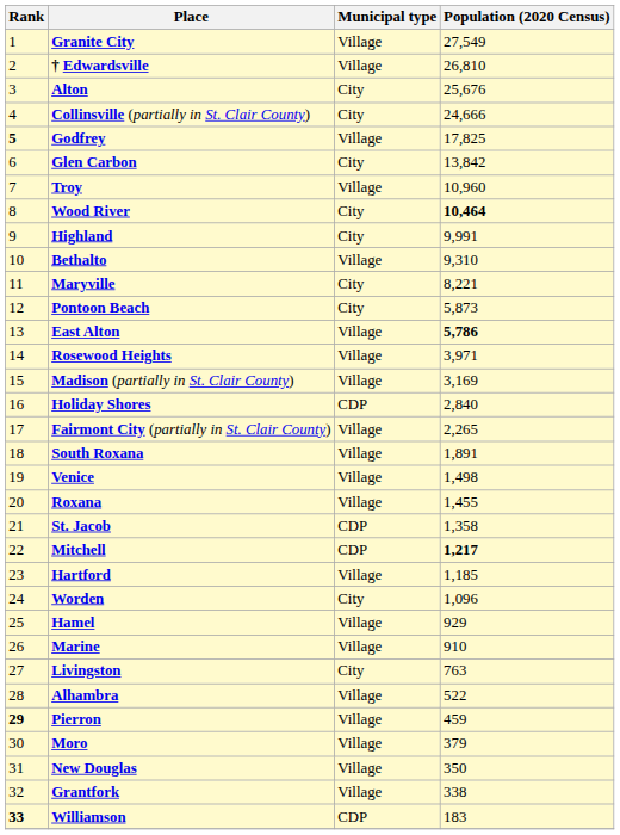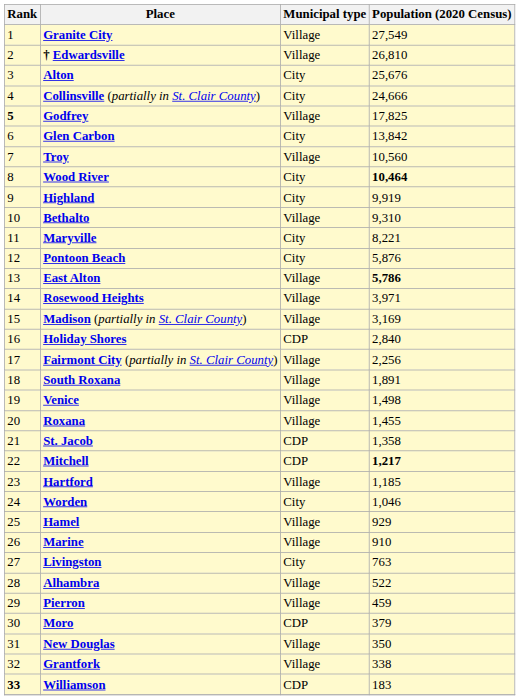 <table class="wikitable sortable">
 <tr>
 <th>Rank</th>
 <th>Place</th>
 <th>Municipal type</th>
 <th>Population (2020 Census)</th>
 </tr>
 <tr style="background-color:#FFFACD;">
 <td>1</td>
 <td><strong><a href='#'>Granite City</a></strong></td>
 <td>Village</td>
 <td>27,549</td>
 </tr>
 <tr style="background-color:#FFFACD;">
 <td>2</td>
 <td><strong>†</strong> <strong><a href='#'>Edwardsville</a></strong></td>
 <td>Village</td>
 <td>26,810</td>
 </tr>
 <tr style="background-color:#FFFACD;">
 <td>3</td>
 <td><strong><a href='#'>Alton</a></strong></td>
 <td>City</td>
 <td>25,676</td>
 </tr>
 <tr style="background-color:#FFFACD;">
 <td>4</td>
 <td><strong><a href='#'>Collinsville</a></strong> (<em>partially in <a href='#'>St. Clair County</a></em>)</td>
 <td>City</td>
 <td>24,666</td>
 </tr>
 <tr style="background-color:#FFFACD;">
 <td><strong>5</strong></td>
 <td><strong><a href='#'>Godfrey</a></strong></td>
 <td>Village</td>
 <td>17,825</td>
 </tr>
 <tr style="background-color:#FFFACD;">
 <td>6</td>
 <td><strong><a href='#'>Glen Carbon</a></strong></td>
 <td>City</td>
 <td>13,842</td>
 </tr>
 <tr style="background-color:#FFFACD;">
 <td>7</td>
 <td><strong><a href='#'>Troy</a></strong></td>
 <td>Village</td>
-<td>10,960</td>
+<td>10,560</td>
 </tr>
 <tr style="background-color:#FFFACD;">
 <td>8</td>
 <td><strong><a href='#'>Wood River</a></strong></td>
 <td>City</td>
 <td><strong>10,464</strong></td>
 </tr>
 <tr style="background-color:#FFFACD;">
 <td>9</td>
 <td><strong><a href='#'>Highland</a></strong></td>
 <td>City</td>
-<td>9,991</td>
+<td>9,919</td>
 </tr>
 <tr style="background-color:#FFFACD;">
 <td>10</td>
 <td><strong><a href='#'>Bethalto</a></strong></td>
 <td>Village</td>
 <td>9,310</td>
 </tr>
 <tr style="background-color:#FFFACD;">
 <td>11</td>
 <td><strong><a href='#'>Maryville</a></strong></td>
 <td>City</td>
 <td>8,221</td>
 </tr>
 <tr style="background-color:#FFFACD;">
 <td>12</td>
 <td><strong><a href='#'>Pontoon Beach</a></strong></td>
 <td>City</td>
-<td>5,873</td>
+<td>5,876</td>
 </tr>
 <tr style="background-color:#FFFACD;">
 <td>13</td>
 <td><strong><a href='#'>East Alton</a></strong></td>
 <td>Village</td>
 <td><strong>5,786</strong></td>
 </tr>
 <tr style="background-color:#FFFACD;">
 <td>14</td>
 <td><strong><a href='#'>Rosewood Heights</a></strong></td>
 <td>Village</td>
 <td>3,971</td>
 </tr>
 <tr style="background-color:#FFFACD;">
 <td>15</td>
 <td><strong><a href='#'>Madison</a></strong> (<em>partially in <a href='#'>St. Clair County</a></em>)</td>
 <td>Village</td>
 <td>3,169</td>
 </tr>
 <tr style="background-color:#FFFACD;">
 <td>16</td>
 <td><strong><a href='#'>Holiday Shores</a></strong></td>
 <td>CDP</td>
 <td>2,840</td>
 </tr>
 <tr style="background-color:#FFFACD;">
 <td>17</td>
 <td><strong><a href='#'>Fairmont City</a></strong> (<em>partially in <a href='#'>St. Clair County</a></em>)</td>
 <td>Village</td>
-<td>2,265</td>
+<td>2,256</td>
 </tr>
 <tr style="background-color:#FFFACD;">
 <td>18</td>
 <td><strong><a href='#'>South Roxana</a></strong></td>
 <td>Village</td>
 <td>1,891</td>
 </tr>
 <tr style="background-color:#FFFACD;">
 <td>19</td>
 <td><strong><a href='#'>Venice</a></strong></td>
 <td>Village</td>
 <td>1,498</td>
 </tr>
 <tr style="background-color:#FFFACD;">
 <td>20</td>
 <td><strong><a href='#'>Roxana</a></strong></td>
 <td>Village</td>
 <td>1,455</td>
 </tr>
 <tr style="background-color:#FFFACD;">
 <td>21</td>
 <td><strong><a href='#'>St. Jacob</a></strong></td>
 <td>CDP</td>
 <td>1,358</td>
 </tr>
 <tr style="background-color:#FFFACD;">
 <td>22</td>
 <td><strong><a href='#'>Mitchell</a></strong></td>
 <td>CDP</td>
 <td><strong>1,217</strong></td>
 </tr>
 <tr style="background-color:#FFFACD;">
 <td>23</td>
 <td><strong><a href='#'>Hartford</a></strong></td>
 <td>Village</td>
 <td>1,185</td>
 </tr>
 <tr style="background-color:#FFFACD;">
 <td>24</td>
 <td><strong><a href='#'>Worden</a></strong></td>
 <td>City</td>
-<td>1,096</td>
+<td>1,046</td>
 </tr>
 <tr style="background-color:#FFFACD;">
 <td>25</td>
 <td><strong><a href='#'>Hamel</a></strong></td>
 <td>Village</td>
 <td>929</td>
 </tr>
 <tr style="background-color:#FFFACD;">
 <td>26</td>
 <td><strong><a href='#'>Marine</a></strong></td>
 <td>Village</td>
 <td>910</td>
 </tr>
 <tr style="background-color:#FFFACD;">
 <td>27</td>
 <td><strong><a href='#'>Livingston</a></strong></td>
 <td>City</td>
 <td>763</td>
 </tr>
 <tr style="background-color:#FFFACD;">
 <td>28</td>
 <td><strong><a href='#'>Alhambra</a></strong></td>
 <td>Village</td>
 <td>522</td>
 </tr>
 <tr style="background-color:#FFFACD;">
-<td><strong>29</strong></td>
+<td>29</td>
 <td><strong><a href='#'>Pierron</a></strong></td>
 <td>Village</td>
 <td>459</td>
 </tr>
 <tr style="background-color:#FFFACD;">
 <td>30</td>
 <td><strong><a href='#'>Moro</a></strong></td>
-<td>Village</td>
+<td>CDP</td>
 <td>379</td>
 </tr>
 <tr style="background-color:#FFFACD;">
 <td>31</td>
 <td><strong><a href='#'>New Douglas</a></strong></td>
 <td>Village</td>
 <td>350</td>
 </tr>
 <tr style="background-color:#FFFACD;">
 <td>32</td>
 <td><strong><a href='#'>Grantfork</a></strong></td>
 <td>Village</td>
 <td>338</td>
 </tr>
 <tr style="background-color:#FFFACD;">
 <td><strong>33</strong></td>
 <td><strong><a href='#'>Williamson</a></strong></td>
 <td>CDP</td>
 <td>183</td>
 </tr>
 <tr style="background-color:#FFFACD;">
 </tr>
 </table>
